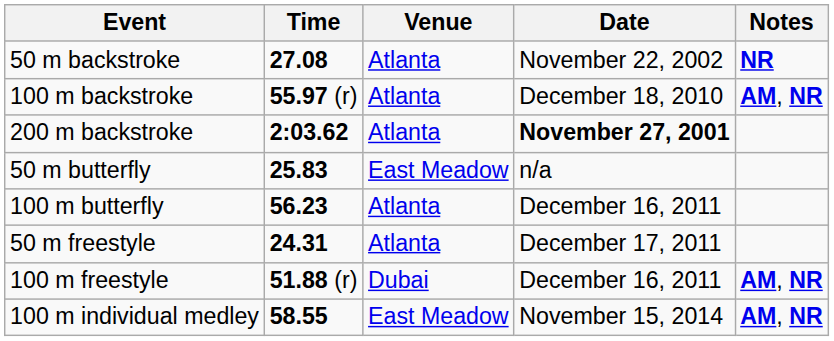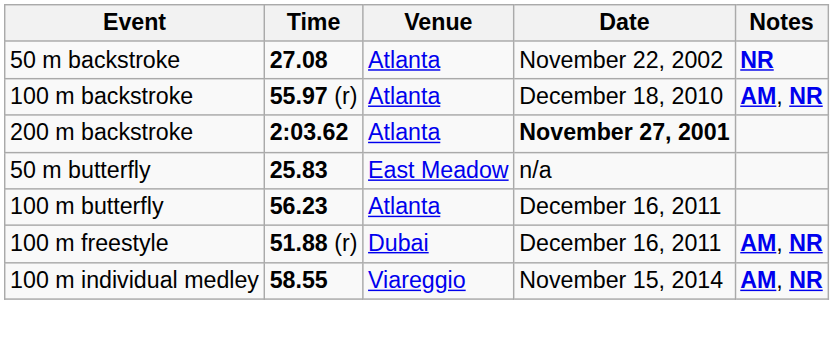 <table class="wikitable">
 <tr>
 <th>Event</th>
 <th>Time</th>
 <th>Venue</th>
 <th>Date</th>
 <th>Notes</th>
 </tr>
 <tr>
 <td>50 m backstroke</td>
 <td><strong>27.08</strong></td>
 <td><a href='#'>Atlanta</a></td>
 <td>November 22, 2002</td>
 <td><strong><a href='#'>NR</a></strong></td>
 </tr>
 <tr>
 <td>100 m backstroke</td>
 <td><strong>55.97</strong> (r)</td>
 <td><a href='#'>Atlanta</a></td>
 <td>December 18, 2010</td>
 <td><strong><a href='#'>AM</a></strong>, <strong><a href='#'>NR</a></strong></td>
 </tr>
 <tr>
 <td>200 m backstroke</td>
 <td><strong>2:03.62</strong></td>
 <td><a href='#'>Atlanta</a></td>
 <td><strong>November 27, 2001</strong></td>
 <td></td>
 </tr>
 <tr>
 <td>50 m butterfly</td>
 <td><strong>25.83</strong></td>
 <td><a href='#'>East Meadow</a></td>
 <td>n/a</td>
 <td></td>
 </tr>
 <tr>
 <td>100 m butterfly </td>
 <td><strong>56.23</strong></td>
 <td><a href='#'>Atlanta</a></td>
 <td>December 16, 2011</td>
 <td></td>
 </tr>
 <tr>
-<td>50 m freestyle</td>
-<td><strong>24.31</strong></td>
-<td><a href='#'>Atlanta</a></td>
-<td>December 17, 2011</td>
-<td></td>
-</tr>
-<tr>
 <td>100 m freestyle</td>
 <td><strong>51.88</strong> (r)</td>
 <td><a href='#'>Dubai</a></td>
 <td>December 16, 2011</td>
 <td><strong><a href='#'>AM</a></strong>, <strong><a href='#'>NR</a></strong></td>
 </tr>
 <tr>
 <td>100 m individual medley</td>
 <td><strong>58.55</strong></td>
-<td><a href='#'>East Meadow</a></td>
+<td><a href='#'>Viareggio</a></td>
 <td>November 15, 2014</td>
 <td><strong><a href='#'>AM</a></strong>, <strong><a href='#'>NR</a></strong></td>
 </tr>
 </table>
